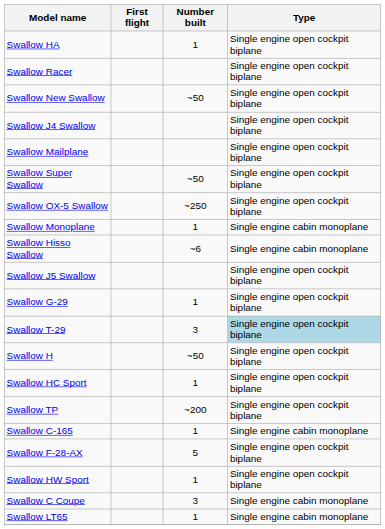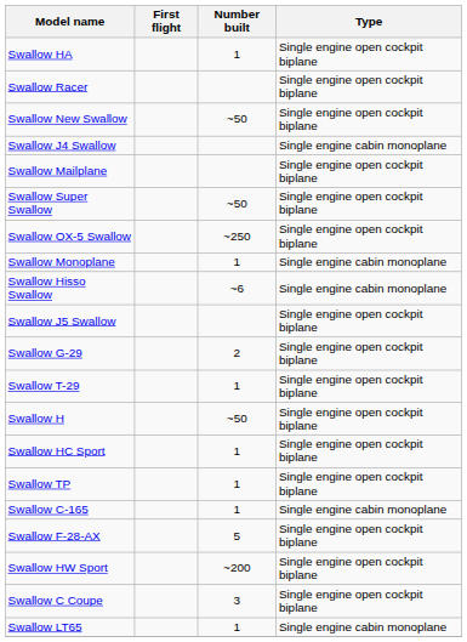 <table class="wikitable sortable">
 <tr>
 <th>Model name</th>
 <th>First flight</th>
 <th>Number built</th>
 <th>Type</th>
 </tr>
 <tr>
 <td align=left><a href='#'>Swallow HA</a></td>
 <td align=center></td>
 <td align=center>1</td>
 <td align=left>Single engine open cockpit biplane</td>
 </tr>
 <tr>
 <td align=left><a href='#'>Swallow Racer</a></td>
 <td align=center></td>
 <td align=center></td>
 <td align=left>Single engine open cockpit biplane</td>
 </tr>
 <tr>
 <td align=left><a href='#'>Swallow New Swallow</a></td>
 <td align=center></td>
 <td align=center>~50</td>
 <td align=left>Single engine open cockpit biplane</td>
 </tr>
 <tr>
 <td align=left><a href='#'>Swallow J4 Swallow</a></td>
 <td align=center></td>
 <td align=center></td>
-<td align=left>Single engine open cockpit biplane</td>
+<td align=left>Single engine cabin monoplane</td>
 </tr>
 <tr>
 <td align=left><a href='#'>Swallow Mailplane</a></td>
 <td align=center></td>
 <td align=center></td>
 <td align=left>Single engine open cockpit biplane</td>
 </tr>
 <tr>
 <td align=left><a href='#'>Swallow Super Swallow</a></td>
 <td align=center></td>
 <td align=center>~50</td>
 <td align=left>Single engine open cockpit biplane</td>
 </tr>
 <tr>
 <td align=left><a href='#'>Swallow OX-5 Swallow</a></td>
 <td align=center></td>
 <td align=center>~250</td>
 <td align=left>Single engine open cockpit biplane</td>
 </tr>
 <tr>
 <td align=left><a href='#'>Swallow Monoplane</a></td>
 <td align=center></td>
 <td align=center>1</td>
 <td align=left>Single engine cabin monoplane</td>
 </tr>
 <tr>
 <td align=left><a href='#'>Swallow Hisso Swallow</a></td>
 <td align=center></td>
 <td align=center>~6</td>
 <td align=left>Single engine cabin monoplane</td>
 </tr>
 <tr>
 <td align=left><a href='#'>Swallow J5 Swallow</a></td>
 <td align=center></td>
 <td align=center></td>
 <td align=left>Single engine open cockpit biplane</td>
 </tr>
 <tr>
 <td align=left><a href='#'>Swallow G-29</a></td>
 <td align=center></td>
-<td align=center>1</td>
+<td align=center>2</td>
 <td align=left>Single engine open cockpit biplane</td>
 </tr>
 <tr>
 <td align=left><a href='#'>Swallow T-29</a></td>
 <td align=center></td>
-<td align=center>3</td>
-<td align=left style="background: lightblue;">Single engine open cockpit biplane</td>
+<td align=center>1</td>
+<td align=left>Single engine open cockpit biplane</td>
 </tr>
 <tr>
 <td align=left><a href='#'>Swallow H</a></td>
 <td align=center></td>
 <td align=center>~50</td>
 <td align=left>Single engine open cockpit biplane</td>
 </tr>
 <tr>
 <td align=left><a href='#'>Swallow HC Sport</a></td>
 <td align=center></td>
 <td align=center>1</td>
 <td align=left>Single engine open cockpit biplane</td>
 </tr>
 <tr>
 <td align=left><a href='#'>Swallow TP</a></td>
 <td align=center></td>
-<td align=center>~200</td>
+<td align=center>1</td>
 <td align=left>Single engine open cockpit biplane</td>
 </tr>
 <tr>
 <td align=left><a href='#'>Swallow C-165</a></td>
 <td align=center></td>
 <td align=center>1</td>
 <td align=left>Single engine cabin monoplane</td>
 </tr>
 <tr>
 <td align=left><a href='#'>Swallow F-28-AX</a></td>
 <td align=center></td>
 <td align=center>5</td>
 <td align=left>Single engine open cockpit biplane</td>
 </tr>
 <tr>
 <td align=left><a href='#'>Swallow HW Sport</a></td>
 <td align=center></td>
-<td align=center>1</td>
+<td align=center>~200</td>
 <td align=left>Single engine open cockpit biplane</td>
 </tr>
 <tr>
 <td align=left><a href='#'>Swallow C Coupe</a></td>
 <td align=center></td>
 <td align=center>3</td>
-<td align=left>Single engine cabin monoplane</td>
+<td align=left>Single engine open cockpit biplane</td>
 </tr>
 <tr>
 <td align=left><a href='#'>Swallow LT65</a></td>
 <td align=center></td>
 <td align=center>1</td>
 <td align=left>Single engine cabin monoplane</td>
 </tr>
 <tr>
 </tr>
 </table>
